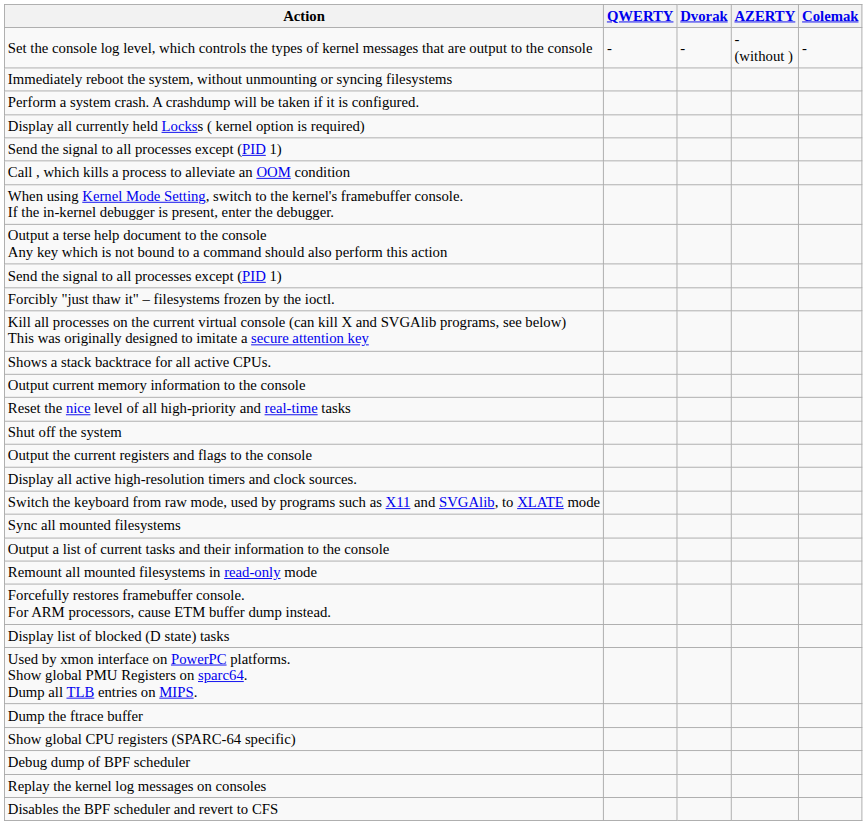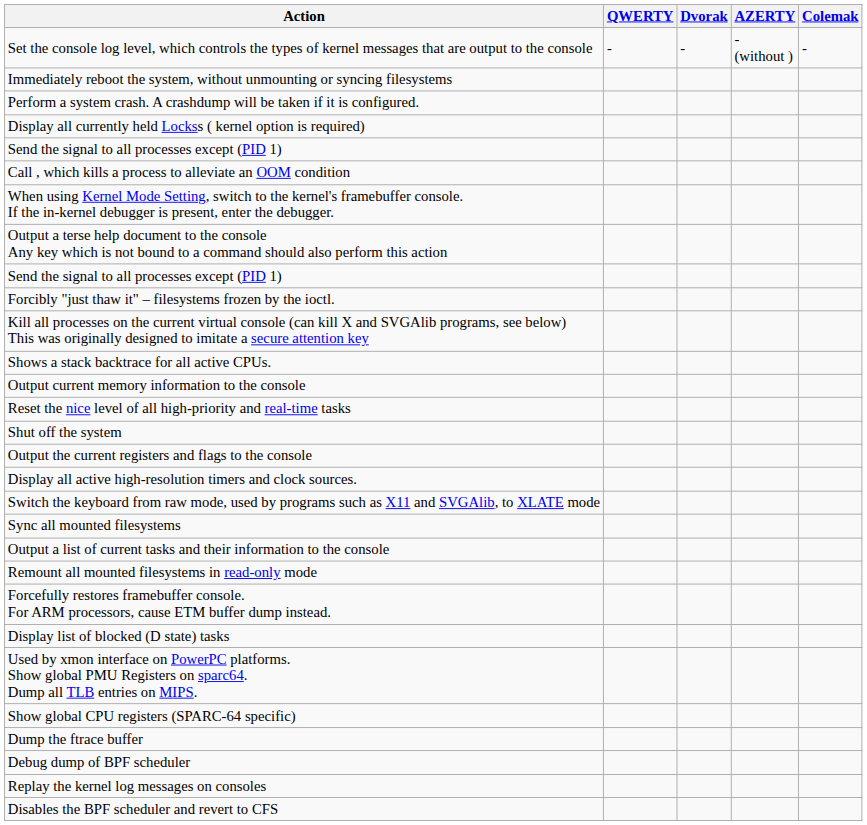 <table class="wikitable">
 <tr>
 <th>Action</th>
 <th><a href='#'>QWERTY</a></th>
 <th><a href='#'>Dvorak</a></th>
 <th><a href='#'>AZERTY</a></th>
 <th><a href='#'>Colemak</a></th>
 </tr>
 <tr>
 <td>Set the console log level, which controls the types of kernel messages that are output to the console</td>
 <td> - </td>
 <td> - </td>
 <td> - <br>(without )</td>
 <td> - </td>
 </tr>
 <tr>
 <td>Immediately reboot the system, without unmounting or syncing filesystems</td>
 <td></td>
 <td></td>
 <td></td>
 <td></td>
 </tr>
 <tr>
 <td>Perform a system crash. A crashdump will be taken if it is configured.</td>
 <td></td>
 <td></td>
 <td></td>
 <td></td>
 </tr>
 <tr>
 <td>Display all currently held <a href='#'>Locks</a>s ( kernel option is required)</td>
 <td></td>
 <td></td>
 <td></td>
 <td></td>
 </tr>
 <tr>
 <td>Send the  signal to all processes except  (<a href='#'>PID</a> 1)</td>
 <td></td>
 <td></td>
 <td></td>
 <td></td>
 </tr>
 <tr>
 <td>Call , which kills a process to alleviate an <a href='#'>OOM</a> condition</td>
 <td></td>
 <td></td>
 <td></td>
 <td></td>
 </tr>
 <tr>
 <td>When using <a href='#'>Kernel Mode Setting</a>, switch to the kernel's framebuffer console.<br>If the in-kernel debugger  is present, enter the debugger.</td>
 <td></td>
 <td></td>
 <td></td>
 <td></td>
 </tr>
 <tr>
 <td>Output a terse help document to the console<br>Any key which is not bound to a command should also perform this action</td>
 <td></td>
 <td></td>
 <td></td>
 <td></td>
 </tr>
 <tr>
 <td>Send the  signal to all processes except  (<a href='#'>PID</a> 1)</td>
 <td></td>
 <td></td>
 <td></td>
 <td></td>
 </tr>
 <tr>
 <td>Forcibly "just thaw it" – filesystems frozen by the  ioctl.</td>
 <td></td>
 <td></td>
 <td></td>
 <td></td>
 </tr>
 <tr>
 <td>Kill all processes on the current virtual console (can kill X and SVGAlib programs, see below)<br>This was originally designed to imitate a <a href='#'>secure attention key</a></td>
 <td></td>
 <td></td>
 <td></td>
 <td></td>
 </tr>
 <tr>
 <td>Shows a stack backtrace for all active CPUs.</td>
 <td></td>
 <td></td>
 <td></td>
 <td></td>
 </tr>
 <tr>
 <td>Output current memory information to the console</td>
 <td></td>
 <td></td>
 <td></td>
 <td></td>
 </tr>
 <tr>
 <td>Reset the <a href='#'>nice</a> level of all high-priority and <a href='#'>real-time</a> tasks</td>
 <td></td>
 <td></td>
 <td></td>
 <td></td>
 </tr>
 <tr>
 <td>Shut off the system</td>
 <td></td>
 <td></td>
 <td></td>
 <td></td>
 </tr>
 <tr>
 <td>Output the current registers and flags to the console</td>
 <td></td>
 <td></td>
 <td></td>
 <td></td>
 </tr>
 <tr>
 <td>Display all active high-resolution timers and clock sources.</td>
 <td></td>
 <td></td>
 <td></td>
 <td></td>
 </tr>
 <tr>
 <td>Switch the keyboard from raw mode, used by programs such as <a href='#'>X11</a> and <a href='#'>SVGAlib</a>, to <a href='#'>XLATE</a> mode</td>
 <td></td>
 <td></td>
 <td></td>
 <td></td>
 </tr>
 <tr>
 <td>Sync all mounted filesystems</td>
 <td></td>
 <td></td>
 <td></td>
 <td></td>
 </tr>
 <tr>
 <td>Output a list of current tasks and their information to the console</td>
 <td></td>
 <td></td>
 <td></td>
 <td></td>
 </tr>
 <tr>
 <td>Remount all mounted filesystems in <a href='#'>read-only</a> mode</td>
 <td></td>
 <td></td>
 <td></td>
 <td></td>
 </tr>
 <tr>
 <td>Forcefully restores framebuffer console.<br>For ARM processors, cause ETM buffer dump instead.</td>
 <td></td>
 <td></td>
 <td></td>
 <td></td>
 </tr>
 <tr>
 <td>Display list of blocked (D state) tasks</td>
 <td></td>
 <td></td>
 <td></td>
 <td></td>
 </tr>
 <tr>
 <td>Used by xmon interface on <a href='#'>PowerPC</a> platforms.<br>Show global PMU Registers on <a href='#'>sparc64</a>.<br>Dump all <a href='#'>TLB</a> entries on <a href='#'>MIPS</a>.</td>
 <td></td>
 <td></td>
 <td></td>
 <td></td>
 </tr>
 <tr>
-<td>Dump the ftrace buffer</td>
+<td>Show global CPU registers (SPARC-64 specific)</td>
 <td></td>
 <td></td>
 <td></td>
 <td></td>
 </tr>
 <tr>
-<td>Show global CPU registers (SPARC-64 specific)</td>
+<td>Dump the ftrace buffer</td>
 <td></td>
 <td></td>
 <td></td>
 <td></td>
 </tr>
 <tr>
 <td>Debug dump of BPF scheduler</td>
 <td></td>
 <td></td>
 <td></td>
 <td></td>
 </tr>
 <tr>
 <td>Replay the kernel log messages on consoles</td>
 <td></td>
 <td></td>
 <td></td>
 <td></td>
 </tr>
 <tr>
 <td>Disables the BPF scheduler and revert to CFS</td>
 <td></td>
 <td></td>
 <td></td>
 <td></td>
 </tr>
 </table>
